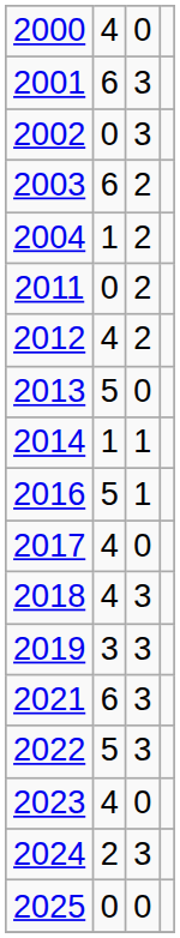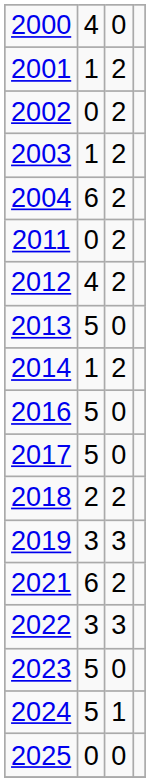 <table class="wikitable">
 <tr style="text-align:center;">
 <td><a href='#'>2000</a></td>
 <td>4</td>
 <td>0</td>
 <td></td>
 </tr>
 <tr style="text-align:center;">
 <td><a href='#'>2001</a></td>
-<td>6</td>
-<td>3</td>
+<td>1</td>
+<td>2</td>
 <td></td>
 </tr>
 <tr style="text-align:center;">
 <td><a href='#'>2002</a></td>
 <td>0</td>
-<td>3</td>
+<td>2</td>
 <td></td>
 </tr>
 <tr style="text-align:center;">
 <td><a href='#'>2003</a></td>
-<td>6</td>
+<td>1</td>
 <td>2</td>
 <td></td>
 </tr>
 <tr style="text-align:center;">
 <td><a href='#'>2004</a></td>
-<td>1</td>
+<td>6</td>
 <td>2</td>
 <td></td>
 </tr>
 <tr style="text-align:center;">
 <td><a href='#'>2011</a></td>
 <td>0</td>
 <td>2</td>
 <td></td>
 </tr>
 <tr style="text-align:center;">
 <td><a href='#'>2012</a></td>
 <td>4</td>
 <td>2</td>
 <td></td>
 </tr>
 <tr style="text-align:center;">
 <td><a href='#'>2013</a></td>
 <td>5</td>
 <td>0</td>
 <td></td>
 </tr>
 <tr style="text-align:center;">
 <td><a href='#'>2014</a></td>
 <td>1</td>
-<td>1</td>
+<td>2</td>
 <td></td>
 </tr>
 <tr style="text-align:center;">
 <td><a href='#'>2016</a></td>
 <td>5</td>
-<td>1</td>
+<td>0</td>
 <td></td>
 </tr>
 <tr style="text-align:center;">
 <td><a href='#'>2017</a></td>
-<td>4</td>
+<td>5</td>
 <td>0</td>
 <td></td>
 </tr>
 <tr style="text-align:center;">
 <td><a href='#'>2018</a></td>
-<td>4</td>
-<td>3</td>
+<td>2</td>
+<td>2</td>
 <td></td>
 </tr>
 <tr style="text-align:center;">
 <td><a href='#'>2019</a></td>
 <td>3</td>
 <td>3</td>
 <td></td>
 </tr>
 <tr style="text-align:center;">
 <td><a href='#'>2021</a></td>
 <td>6</td>
-<td>3</td>
+<td>2</td>
 <td></td>
 </tr>
 <tr style="text-align:center;">
 <td><a href='#'>2022</a></td>
-<td>5</td>
+<td>3</td>
 <td>3</td>
 <td></td>
 </tr>
 <tr style="text-align:center;">
 <td><a href='#'>2023</a></td>
-<td>4</td>
+<td>5</td>
 <td>0</td>
 <td></td>
 </tr>
 <tr style="text-align:center;">
 <td><a href='#'>2024</a></td>
-<td>2</td>
-<td>3</td>
+<td>5</td>
+<td>1</td>
 <td></td>
 </tr>
 <tr style="text-align:center;">
 <td><a href='#'>2025</a></td>
 <td>0</td>
 <td>0</td>
 <td></td>
 </tr>
 <tr style="text-align:center;" class="sortbottom">
 </tr>
 </table>
